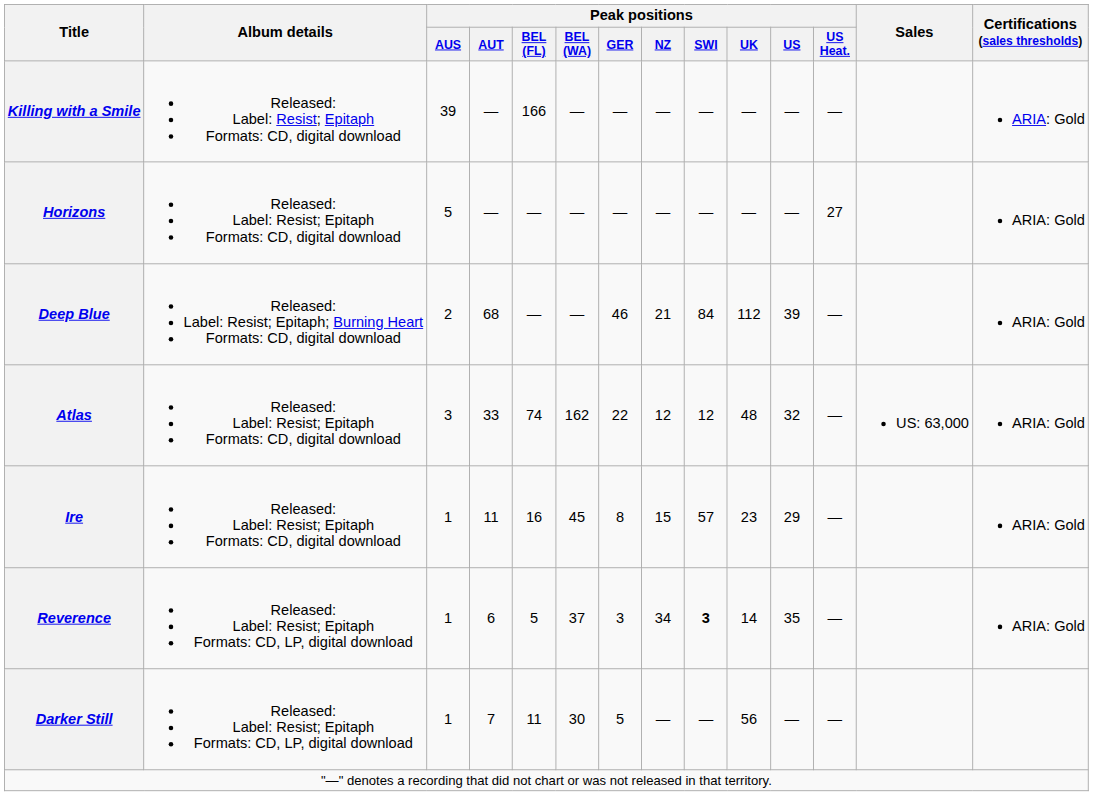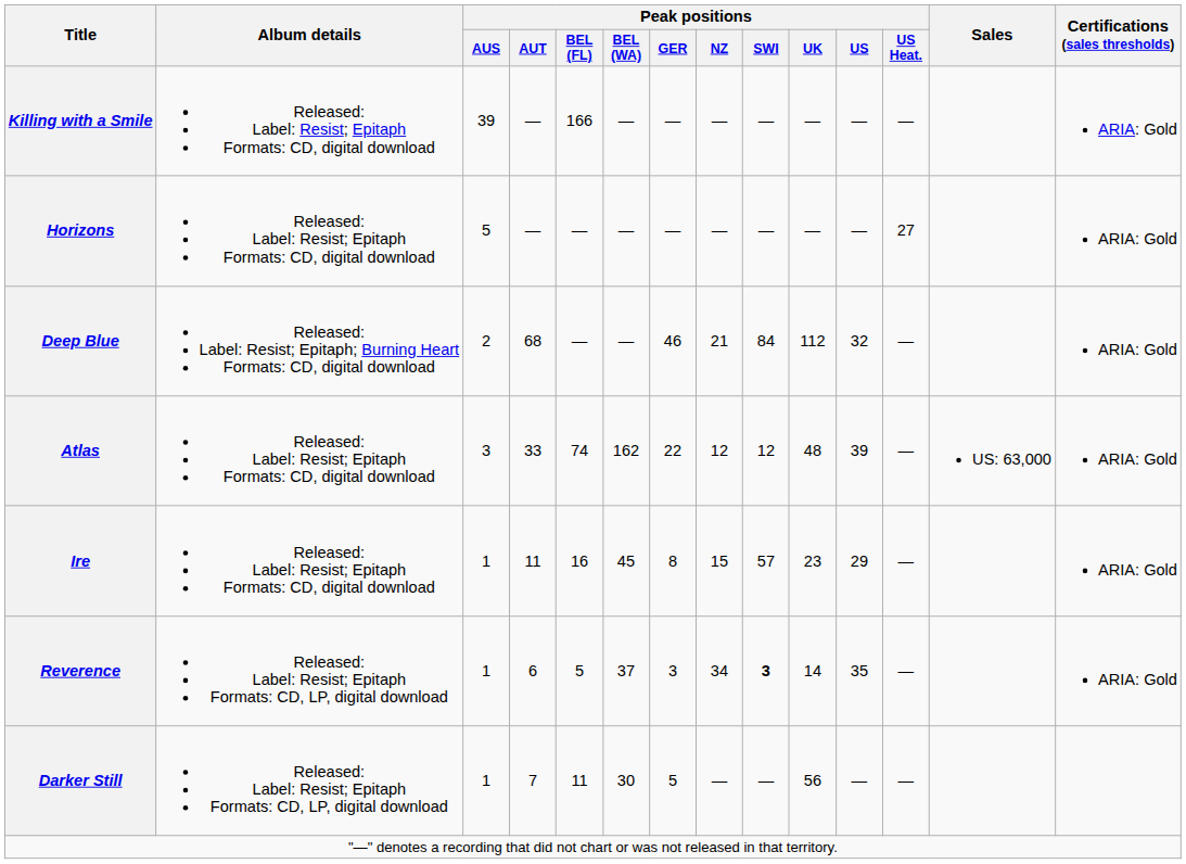 <table class="wikitable plainrowheaders" style="text-align:center;">
 <tr>
 <th scope="col" rowspan="2">Title</th>
 <th scope="col" rowspan="2">Album details</th>
 <th scope="col" colspan="10">Peak positions</th>
 <th scope="col" rowspan="2">Sales</th>
 <th scope="col" rowspan="2">Certifications<br><small>(<a href='#'>sales thresholds</a>)</small></th>
 </tr>
 <tr>
 <th scope="col" style="width:3em;font-size:85%;"><a href='#'>AUS</a><br></th>
 <th scope="col" style="width:3em;font-size:85%;"><a href='#'>AUT</a><br></th>
 <th scope="col" style="width:3em;font-size:85%;"><a href='#'>BEL<br>(FL)</a><br></th>
 <th scope="col" style="width:3em;font-size:85%;"><a href='#'>BEL<br>(WA)</a><br></th>
 <th scope="col" style="width:3em;font-size:85%;"><a href='#'>GER</a><br></th>
 <th scope="col" style="width:3em;font-size:85%;"><a href='#'>NZ</a><br></th>
 <th scope="col" style="width:3em;font-size:85%;"><a href='#'>SWI</a><br></th>
 <th scope="col" style="width:3em;font-size:85%;"><a href='#'>UK</a><br></th>
 <th scope="col" style="width:3em;font-size:85%;"><a href='#'>US</a><br></th>
 <th scope="col" style="width:3em;font-size:85%;"><a href='#'>US<br>Heat.</a><br></th>
 </tr>
 <tr>
 <th scope="row"><em><a href='#'>Killing with a Smile</a></em></th>
 <td><br><ul><li>Released: </li><li>Label: <a href='#'>Resist</a>; <a href='#'>Epitaph</a></li><li>Formats: CD, digital download</li></ul></td>
 <td>39</td>
 <td>—</td>
 <td>166</td>
 <td>—</td>
 <td>—</td>
 <td>—</td>
 <td>—</td>
 <td>—</td>
 <td>—</td>
 <td>—</td>
 <td></td>
 <td align="left"><br><ul><li><a href='#'>ARIA</a>: Gold</li></ul></td>
 </tr>
 <tr>
 <th scope="row"><em><a href='#'>Horizons</a></em></th>
 <td><br><ul><li>Released: </li><li>Label: Resist; Epitaph</li><li>Formats: CD, digital download</li></ul></td>
 <td>5</td>
 <td>—</td>
 <td>—</td>
 <td>—</td>
 <td>—</td>
 <td>—</td>
 <td>—</td>
 <td>—</td>
 <td>—</td>
 <td>27</td>
 <td></td>
 <td align="left"><br><ul><li>ARIA: Gold</li></ul></td>
 </tr>
 <tr>
 <th scope="row"><em><a href='#'>Deep Blue</a></em></th>
 <td><br><ul><li>Released: </li><li>Label: Resist; Epitaph; <a href='#'>Burning Heart</a></li><li>Formats: CD, digital download</li></ul></td>
 <td>2</td>
 <td>68</td>
 <td>—</td>
 <td>—</td>
 <td>46</td>
 <td>21</td>
 <td>84</td>
 <td>112<br></td>
-<td>39</td>
+<td>32</td>
 <td>—</td>
 <td></td>
 <td align="left"><br><ul><li>ARIA: Gold</li></ul></td>
 </tr>
 <tr>
 <th scope="row"><em><a href='#'>Atlas</a></em></th>
 <td><br><ul><li>Released: </li><li>Label: Resist; Epitaph</li><li>Formats: CD, digital download</li></ul></td>
 <td>3</td>
 <td>33</td>
 <td>74</td>
 <td>162</td>
 <td>22</td>
 <td>12</td>
 <td>12</td>
 <td>48</td>
-<td>32</td>
+<td>39</td>
 <td>—</td>
 <td><br><ul><li>US: 63,000</li></ul></td>
 <td align="left"><br><ul><li>ARIA: Gold</li></ul></td>
 </tr>
 <tr>
 <th scope="row"><em><a href='#'>Ire</a></em></th>
 <td><br><ul><li>Released: </li><li>Label: Resist; Epitaph</li><li>Formats: CD, digital download</li></ul></td>
 <td>1</td>
 <td>11</td>
 <td>16</td>
 <td>45</td>
 <td>8</td>
 <td>15</td>
 <td>57</td>
 <td>23</td>
 <td>29</td>
 <td>—</td>
 <td></td>
 <td align="left"><br><ul><li>ARIA: Gold</li></ul></td>
 </tr>
 <tr>
 <th scope="row"><em><a href='#'>Reverence</a></em></th>
 <td><br><ul><li>Released: </li><li>Label: Resist; Epitaph</li><li>Formats: CD, LP, digital download</li></ul></td>
 <td>1</td>
 <td>6</td>
 <td>5</td>
 <td>37</td>
 <td>3</td>
 <td>34</td>
 <td><strong>3</strong></td>
 <td>14</td>
 <td>35</td>
 <td>—</td>
 <td></td>
 <td align="left"><br><ul><li>ARIA: Gold</li></ul></td>
 </tr>
 <tr>
 <th scope="row"><em><a href='#'>Darker Still</a></em></th>
 <td><br><ul><li>Released: </li><li>Label: Resist; Epitaph</li><li>Formats: CD, LP, digital download</li></ul></td>
 <td>1<br></td>
 <td>7</td>
 <td>11</td>
 <td>30</td>
 <td>5</td>
 <td>—</td>
 <td>—</td>
 <td>56</td>
 <td>—</td>
 <td>—</td>
 <td></td>
 </tr>
 <tr>
 <td colspan="15" style="font-size:90%">"—" denotes a recording that did not chart or was not released in that territory.</td>
 </tr>
 </table>
